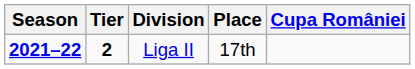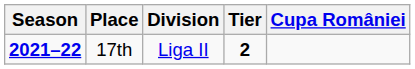 <table class="wikitable" style="text-align:center; font-size:90%">
 <tr>
 <th>Season</th>
+<th>Place</th>
+<th>Division</th>
 <th>Tier</th>
-<th>Division</th>
-<th>Place</th>
 <th><a href='#'>Cupa României</a></th>
 </tr>
 <tr>
 <td><strong><a href='#'>2021–22</a></strong></td>
+<td>17th</td>
+<td><a href='#'>Liga II</a></td>
 <td><strong>2</strong></td>
-<td><a href='#'>Liga II</a></td>
-<td>17th</td>
 <td></td>
 </tr>
 </table>
